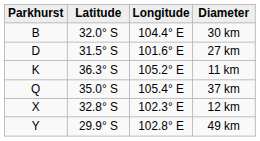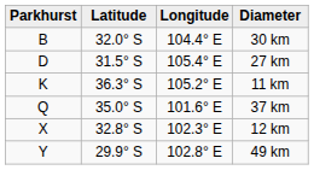 <table class="wikitable">
 <tr>
 <th width="25%" style="background:#eeeeee;">Parkhurst</th>
 <th width="25%" style="background:#eeeeee;">Latitude</th>
 <th width="25%" style="background:#eeeeee;">Longitude</th>
 <th width="25%" style="background:#eeeeee;">Diameter</th>
 </tr>
 <tr>
 <td align="center">B</td>
 <td align="center">32.0° S</td>
 <td align="center">104.4° E</td>
 <td align="center">30 km</td>
 </tr>
 <tr>
 <td align="center">D</td>
 <td align="center">31.5° S</td>
-<td align="center">101.6° E</td>
+<td align="center">105.4° E</td>
 <td align="center">27 km</td>
 </tr>
 <tr>
 <td align="center">K</td>
 <td align="center">36.3° S</td>
 <td align="center">105.2° E</td>
 <td align="center">11 km</td>
 </tr>
 <tr>
 <td align="center">Q</td>
 <td align="center">35.0° S</td>
-<td align="center">105.4° E</td>
+<td align="center">101.6° E</td>
 <td align="center">37 km</td>
 </tr>
 <tr>
 <td align="center">X</td>
 <td align="center">32.8° S</td>
 <td align="center">102.3° E</td>
 <td align="center">12 km</td>
 </tr>
 <tr>
 <td align="center">Y</td>
 <td align="center">29.9° S</td>
 <td align="center">102.8° E</td>
 <td align="center">49 km</td>
 </tr>
 </table>
